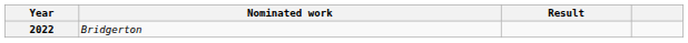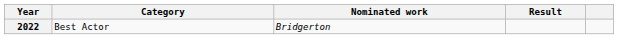 <table class="wikitable sortable">
 <tr>
 <th width="1%">Year</th>
+<th width="8%">Category</th>
 <th width="8%">Nominated work</th>
 <th width="2%">Result</th>
 <th width="1%" class="unsortable"></th>
 </tr>
 <tr>
 <th style="text-align:center;">2022</th>
+<td>Best Actor</td>
 <td><em>Bridgerton</em></td>
 <td></td>
 <td style="text-align:center;"></td>
 </tr>
 </table>
